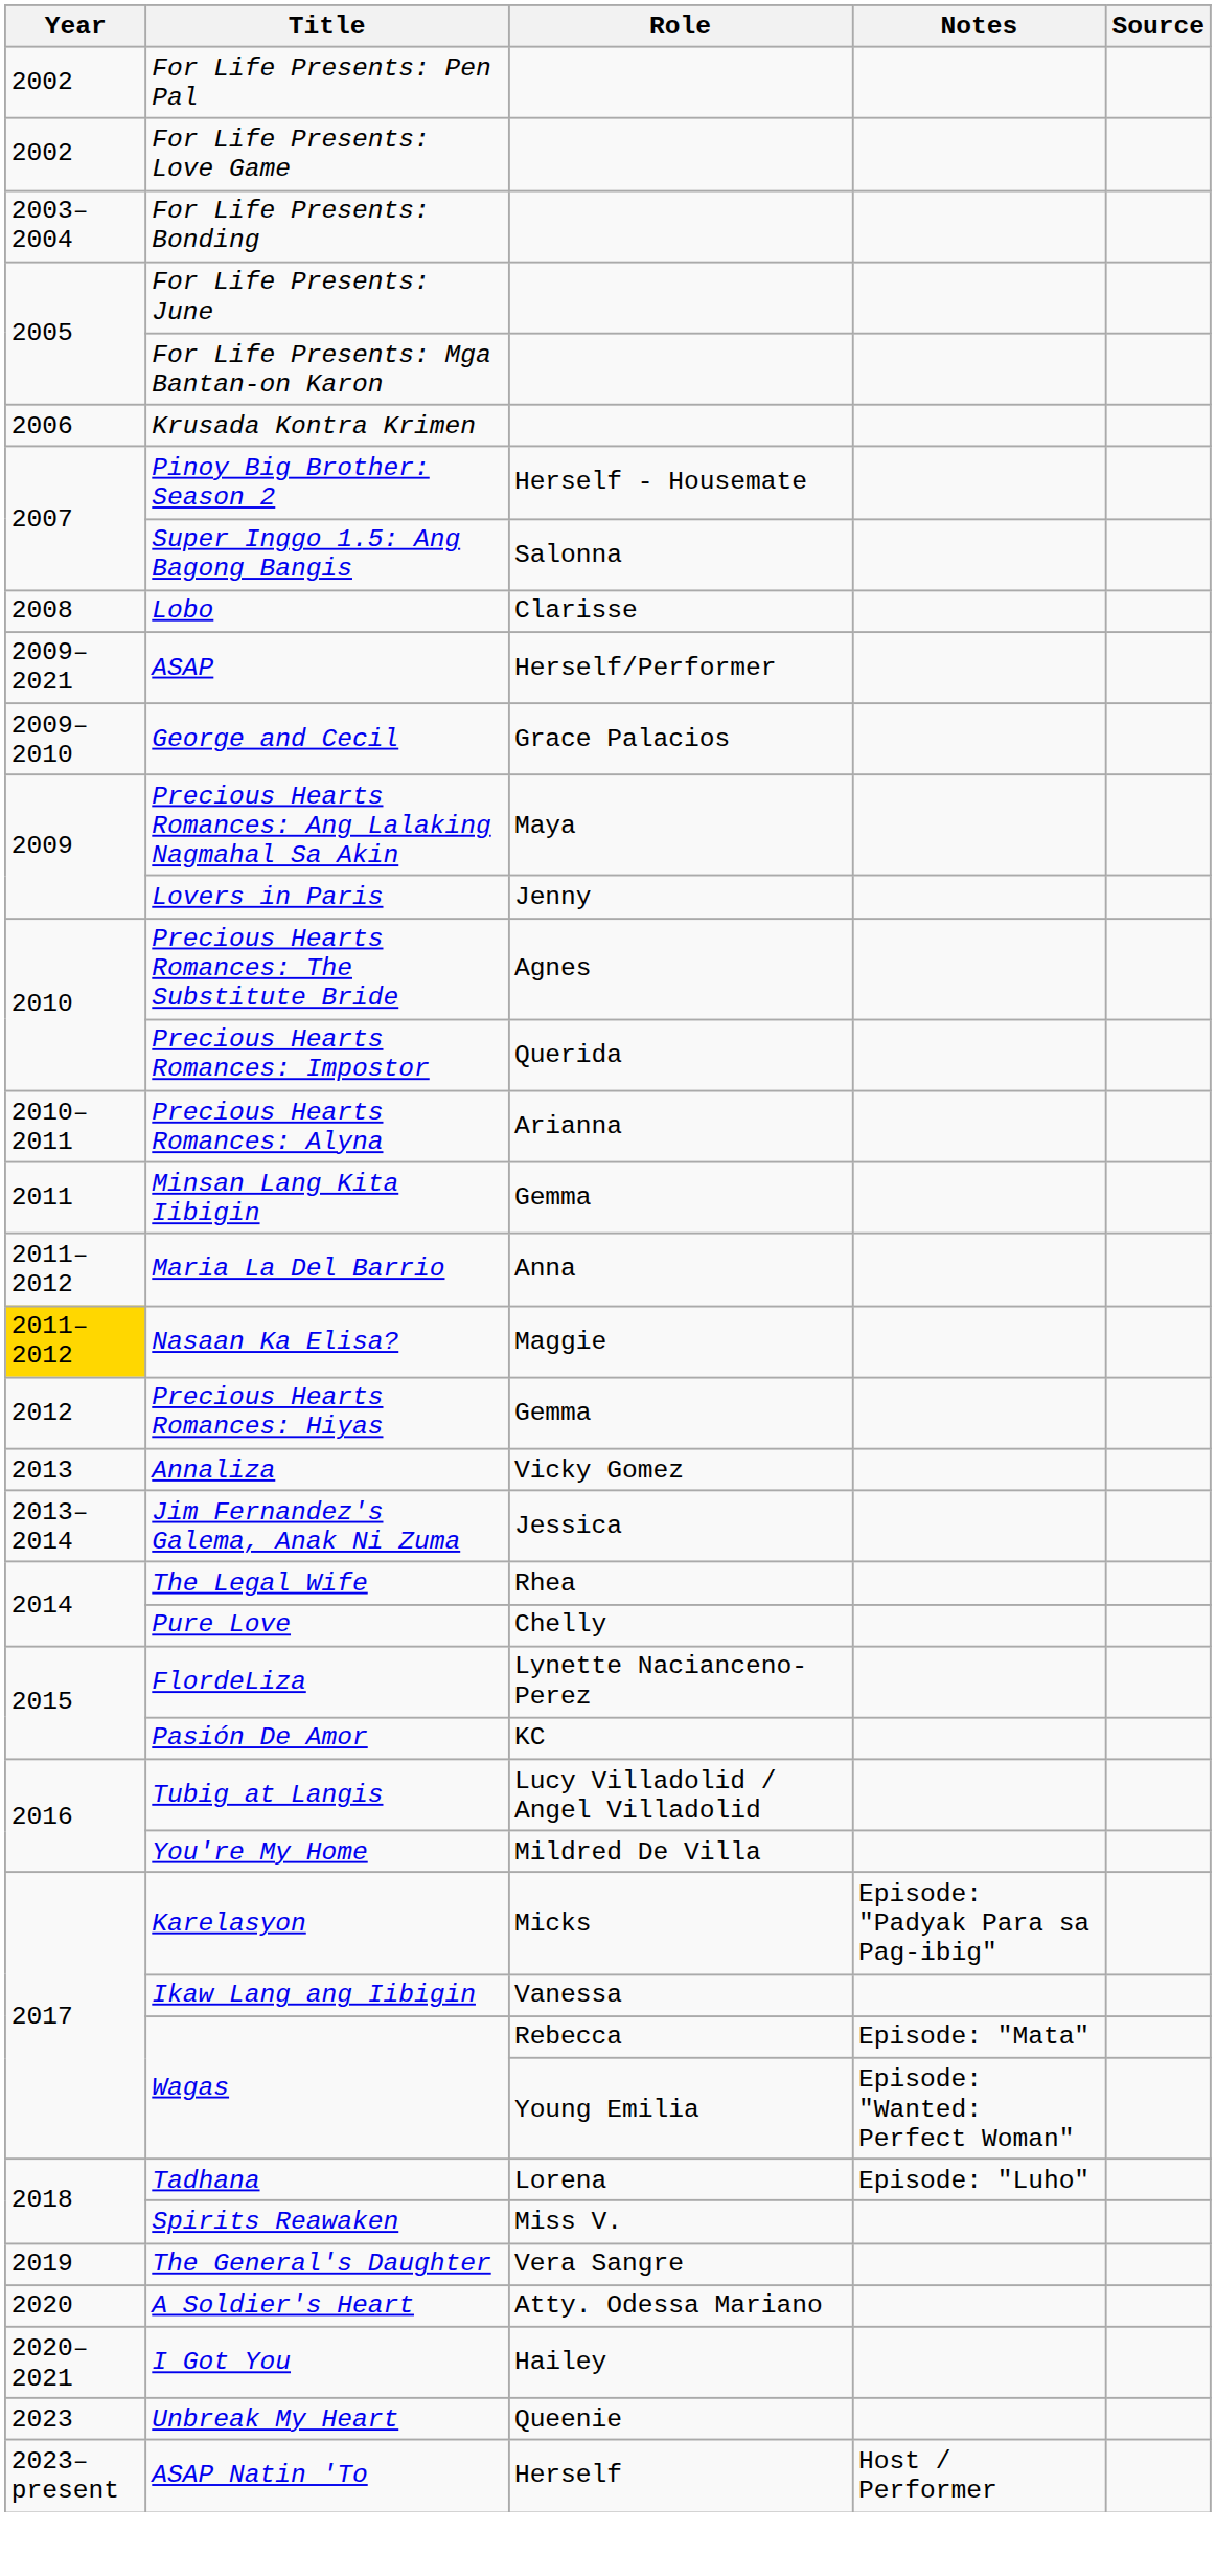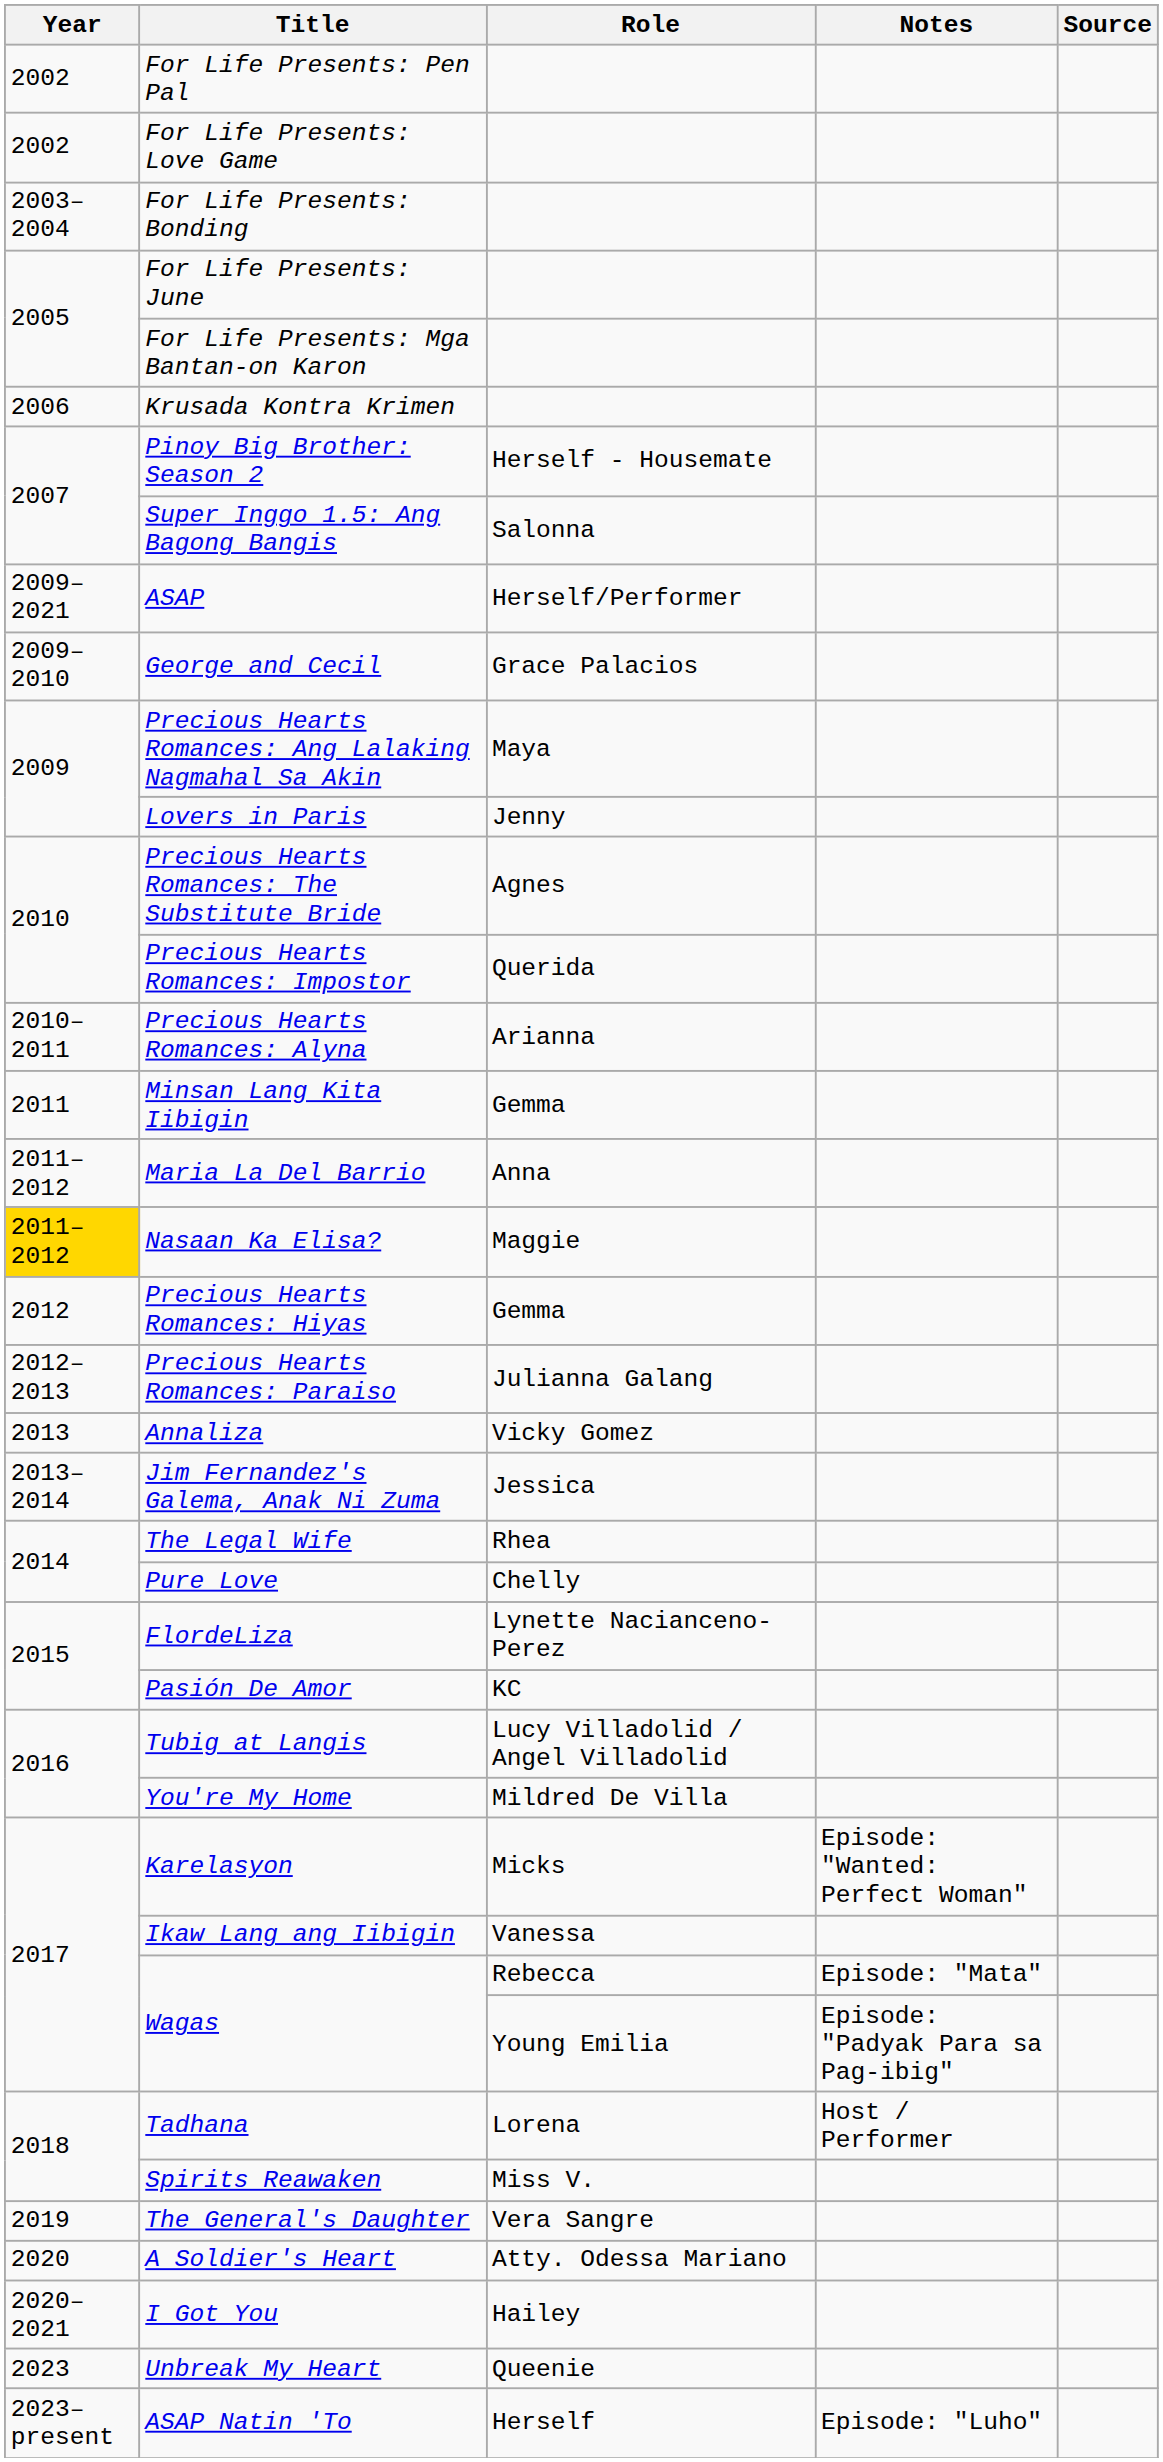 <table class="wikitable sortable" >
 <tr>
 <th>Year</th>
 <th>Title</th>
 <th>Role</th>
 <th class="unsortable">Notes </th>
 <th class="unsortable">Source </th>
 </tr>
 <tr>
 <td>2002</td>
 <td><em>For Life Presents: Pen Pal</em></td>
 <td></td>
 <td></td>
 <td></td>
 </tr>
 <tr>
 <td>2002</td>
 <td><em>For Life Presents: Love Game</em></td>
 <td></td>
 <td></td>
 <td></td>
 </tr>
 <tr>
 <td>2003–2004</td>
 <td><em>For Life Presents: Bonding</em></td>
 <td></td>
 <td></td>
 <td></td>
 </tr>
 <tr>
 <td rowspan="2">2005</td>
 <td><em>For Life Presents: June</em></td>
 <td></td>
 <td></td>
 <td></td>
 </tr>
 <tr>
 <td><em>For Life Presents: Mga Bantan-on Karon</em></td>
 <td></td>
 <td></td>
 <td></td>
 </tr>
 <tr>
 <td>2006</td>
 <td><em>Krusada Kontra Krimen</em></td>
 <td></td>
 <td></td>
 <td></td>
 </tr>
 <tr>
 <td rowspan="2">2007</td>
 <td><em><a href='#'>Pinoy Big Brother: Season 2</a></em></td>
 <td>Herself - Housemate</td>
 <td></td>
 <td></td>
 </tr>
 <tr>
 <td><em><a href='#'>Super Inggo 1.5: Ang Bagong Bangis</a></em></td>
 <td>Salonna</td>
-<td></td>
-<td></td>
-</tr>
-<tr>
-<td>2008</td>
-<td><em><a href='#'>Lobo</a></em></td>
-<td>Clarisse</td>
 <td></td>
 <td></td>
 </tr>
 <tr>
 <td>2009–2021</td>
 <td><em><a href='#'>ASAP</a></em></td>
 <td>Herself/Performer</td>
 <td></td>
 <td></td>
 </tr>
 <tr>
 <td>2009–2010</td>
 <td><em><a href='#'>George and Cecil</a></em></td>
 <td>Grace Palacios</td>
 <td></td>
 <td></td>
 </tr>
 <tr>
 <td rowspan="2">2009</td>
 <td><em><a href='#'>Precious Hearts Romances: Ang Lalaking Nagmahal Sa Akin</a></em></td>
 <td>Maya</td>
 <td></td>
 <td></td>
 </tr>
 <tr>
 <td><em><a href='#'>Lovers in Paris</a></em></td>
 <td>Jenny</td>
 <td></td>
 <td></td>
 </tr>
 <tr>
 <td rowspan="2">2010</td>
 <td><em><a href='#'>Precious Hearts Romances: The Substitute Bride</a></em></td>
 <td>Agnes</td>
 <td></td>
 <td></td>
 </tr>
 <tr>
 <td><em><a href='#'>Precious Hearts Romances: Impostor</a></em></td>
 <td>Querida</td>
 <td></td>
 <td></td>
 </tr>
 <tr>
 <td>2010–2011</td>
 <td><em><a href='#'>Precious Hearts Romances: Alyna</a></em></td>
 <td>Arianna</td>
 <td></td>
 <td></td>
 </tr>
 <tr>
 <td>2011</td>
 <td><em><a href='#'>Minsan Lang Kita Iibigin</a></em></td>
 <td>Gemma</td>
 <td></td>
 <td></td>
 </tr>
 <tr>
 <td>2011–2012</td>
 <td><em><a href='#'>Maria La Del Barrio</a></em></td>
 <td>Anna</td>
 <td></td>
 <td></td>
 </tr>
 <tr>
 <td style="background: gold;">2011–2012</td>
 <td><em><a href='#'>Nasaan Ka Elisa?</a></em></td>
 <td>Maggie</td>
 <td></td>
 <td></td>
 </tr>
 <tr>
 <td>2012</td>
 <td><em><a href='#'>Precious Hearts Romances: Hiyas</a></em></td>
 <td>Gemma</td>
 <td></td>
 <td></td>
 </tr>
 <tr>
+<td>2012–2013</td>
+<td><em><a href='#'>Precious Hearts Romances: Paraiso</a></em></td>
+<td>Julianna Galang</td>
+<td></td>
+<td></td>
+</tr>
+<tr>
 <td>2013</td>
 <td><em><a href='#'>Annaliza</a></em></td>
 <td>Vicky Gomez</td>
 <td></td>
 <td></td>
 </tr>
 <tr>
 <td>2013–2014</td>
 <td><em><a href='#'>Jim Fernandez's Galema, Anak Ni Zuma</a></em></td>
 <td>Jessica</td>
 <td></td>
 <td></td>
 </tr>
 <tr>
 <td rowspan="2">2014</td>
 <td><em><a href='#'>The Legal Wife</a></em></td>
 <td>Rhea</td>
 <td></td>
 <td></td>
 </tr>
 <tr>
 <td><em><a href='#'>Pure Love</a></em></td>
 <td>Chelly</td>
 <td></td>
 <td></td>
 </tr>
 <tr>
 <td rowspan="2">2015</td>
 <td><em><a href='#'>FlordeLiza</a></em></td>
 <td>Lynette Nacianceno-Perez</td>
 <td></td>
 <td></td>
 </tr>
 <tr>
 <td><em><a href='#'>Pasión De Amor</a></em></td>
 <td>KC</td>
 <td></td>
 <td></td>
 </tr>
 <tr>
 <td rowspan="2">2016</td>
 <td><em><a href='#'>Tubig at Langis</a></em></td>
 <td>Lucy Villadolid / Angel Villadolid</td>
 <td></td>
 <td></td>
 </tr>
 <tr>
 <td><em><a href='#'>You're My Home</a></em></td>
 <td>Mildred De Villa</td>
 <td></td>
 <td></td>
 </tr>
 <tr>
 <td rowspan="4">2017</td>
 <td><em><a href='#'>Karelasyon</a></em></td>
 <td>Micks</td>
-<td>Episode: "Padyak Para sa Pag-ibig"</td>
+<td>Episode: "Wanted: Perfect Woman"</td>
 <td></td>
 </tr>
 <tr>
 <td><em><a href='#'>Ikaw Lang ang Iibigin</a></em></td>
 <td>Vanessa</td>
 <td></td>
 <td></td>
 </tr>
 <tr>
 <td rowspan="2"><em><a href='#'>Wagas</a></em></td>
 <td>Rebecca</td>
 <td>Episode: "Mata"</td>
 <td></td>
 </tr>
 <tr>
 <td>Young Emilia</td>
-<td>Episode: "Wanted: Perfect Woman"</td>
+<td>Episode: "Padyak Para sa Pag-ibig"</td>
 <td></td>
 </tr>
 <tr>
 <td rowspan="2">2018</td>
 <td><em><a href='#'>Tadhana</a></em></td>
 <td>Lorena</td>
-<td>Episode: "Luho"</td>
+<td>Host / Performer</td>
 <td></td>
 </tr>
 <tr>
 <td><em><a href='#'>Spirits Reawaken</a></em></td>
 <td>Miss V.</td>
 <td></td>
 <td></td>
 </tr>
 <tr>
 <td>2019</td>
 <td><em><a href='#'>The General's Daughter</a></em></td>
 <td>Vera Sangre</td>
 <td></td>
 <td></td>
 </tr>
 <tr>
 <td>2020</td>
 <td><em><a href='#'>A Soldier's Heart</a></em></td>
 <td>Atty. Odessa Mariano</td>
 <td></td>
 <td></td>
 </tr>
 <tr>
 <td>2020–2021</td>
 <td><em><a href='#'>I Got You</a></em></td>
 <td>Hailey</td>
 <td></td>
 <td></td>
 </tr>
 <tr>
 <td>2023</td>
 <td><em><a href='#'>Unbreak My Heart</a></em></td>
 <td>Queenie</td>
 <td></td>
 <td></td>
 </tr>
 <tr>
 <td>2023–present</td>
 <td><em><a href='#'>ASAP Natin 'To</a></em></td>
 <td>Herself</td>
-<td>Host / Performer</td>
+<td>Episode: "Luho"</td>
 <td></td>
 </tr>
 </table>
